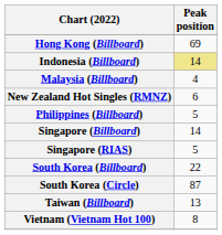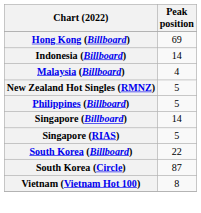 <table class="wikitable sortable plainrowheaders" style="text-align:center">
 <tr>
 <th scope="col">Chart (2022)</th>
 <th scope="col">Peak<br>position</th>
 </tr>
 <tr>
 </tr>
 <tr>
 </tr>
 <tr>
 </tr>
 <tr>
 </tr>
 <tr>
 <th scope="row"><a href='#'>Hong Kong</a> (<em><a href='#'>Billboard</a></em>)</th>
 <td>69</td>
 </tr>
 <tr>
 <th scope="row">Indonesia (<em><a href='#'>Billboard</a></em>)</th>
-<td style="background: khaki;">14</td>
+<td>14</td>
 </tr>
 <tr>
 <th scope="row"><a href='#'>Malaysia</a> (<em><a href='#'>Billboard</a></em>)</th>
 <td>4</td>
 </tr>
 <tr>
 <th scope="row">New Zealand Hot Singles (<a href='#'>RMNZ</a>)</th>
-<td>6</td>
+<td>5</td>
 </tr>
 <tr>
 <th scope="row"><a href='#'>Philippines</a> (<em><a href='#'>Billboard</a></em>)</th>
 <td>5</td>
 </tr>
 <tr>
 <th scope="row">Singapore (<em><a href='#'>Billboard</a></em>)</th>
 <td>14</td>
 </tr>
 <tr>
 <th scope="row">Singapore (<a href='#'>RIAS</a>)</th>
 <td>5</td>
 </tr>
 <tr>
 <th scope="row"><a href='#'>South Korea</a> (<em><a href='#'>Billboard</a></em>)</th>
 <td>22</td>
 </tr>
 <tr>
 <th scope="row">South Korea (<a href='#'>Circle</a>)</th>
 <td>87</td>
 </tr>
 <tr>
-<th scope="row">Taiwan (<em><a href='#'>Billboard</a></em>)</th>
-<td>13</td>
-</tr>
-<tr>
 <th scope="row">Vietnam (<a href='#'>Vietnam Hot 100</a>)</th>
 <td>8</td>
 </tr>
 <tr>
 </tr>
 </table>
